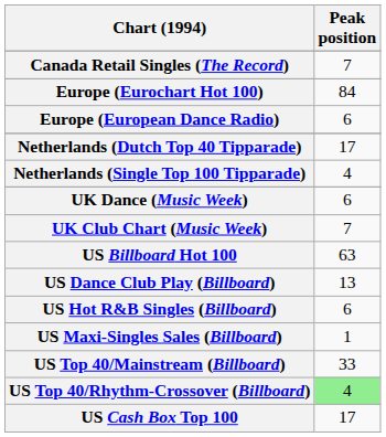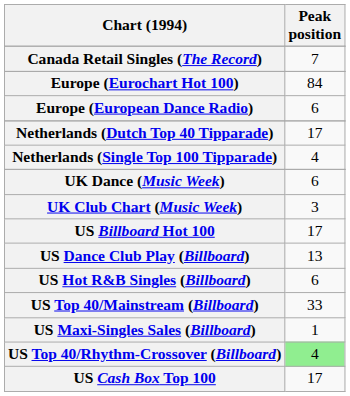 <table class="wikitable sortable plainrowheaders" style="text-align:center">
 <tr>
 <th scope="col">Chart (1994)</th>
 <th scope="col">Peak<br>position</th>
 </tr>
 <tr>
 </tr>
 <tr>
 <th scope="row">Canada Retail Singles (<em><a href='#'>The Record</a></em>)</th>
 <td>7</td>
 </tr>
 <tr>
 </tr>
 <tr>
 <th scope="row">Europe (<a href='#'>Eurochart Hot 100</a>)</th>
 <td>84</td>
 </tr>
 <tr>
 <th scope="row">Europe (<a href='#'>European Dance Radio</a>)</th>
 <td>6</td>
 </tr>
 <tr>
 </tr>
 <tr>
 </tr>
 <tr>
 <th scope="row">Netherlands (<a href='#'>Dutch Top 40 Tipparade</a>)</th>
 <td>17</td>
 </tr>
 <tr>
 <th scope="row">Netherlands (<a href='#'>Single Top 100 Tipparade</a>)</th>
 <td>4</td>
 </tr>
 <tr>
 </tr>
 <tr>
 </tr>
 <tr>
 <th scope="row">UK Dance (<em><a href='#'>Music Week</a></em>)</th>
 <td>6</td>
 </tr>
 <tr>
 <th scope="row"><a href='#'>UK Club Chart</a> (<em><a href='#'>Music Week</a></em>)</th>
-<td>7</td>
+<td>3</td>
 </tr>
 <tr>
 <th scope="row">US <a href='#'><em>Billboard</em> Hot 100</a></th>
-<td>63</td>
+<td>17</td>
 </tr>
 <tr>
 <th scope="row">US <a href='#'>Dance Club Play</a> (<em><a href='#'>Billboard</a></em>)</th>
 <td>13</td>
 </tr>
 <tr>
 <th scope="row">US <a href='#'>Hot R&B Singles</a> (<em><a href='#'>Billboard</a></em>)</th>
 <td>6</td>
 </tr>
 <tr>
+<th scope="row">US <a href='#'>Top 40/Mainstream</a> (<em><a href='#'>Billboard</a></em>)</th>
+<td>33</td>
+</tr>
+<tr>
 <th scope="row">US <a href='#'>Maxi-Singles Sales</a> (<em><a href='#'>Billboard</a></em>)</th>
 <td>1</td>
-</tr>
-<tr>
-<th scope="row">US <a href='#'>Top 40/Mainstream</a> (<em><a href='#'>Billboard</a></em>)</th>
-<td>33</td>
 </tr>
 <tr>
 <th scope="row">US <a href='#'>Top 40/Rhythm-Crossover</a> (<em><a href='#'>Billboard</a></em>)</th>
 <td style="background: lightgreen;">4</td>
 </tr>
 <tr>
 <th scope="row">US <a href='#'><em>Cash Box</em> Top 100</a></th>
 <td>17</td>
 </tr>
 </table>
